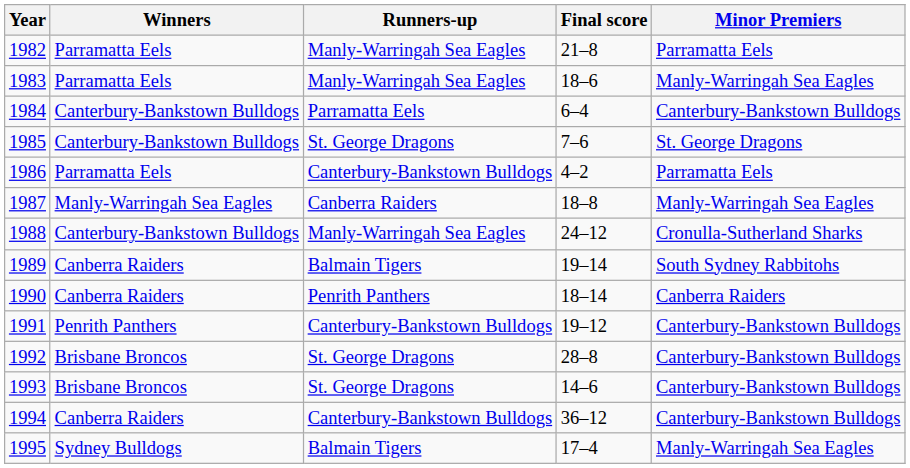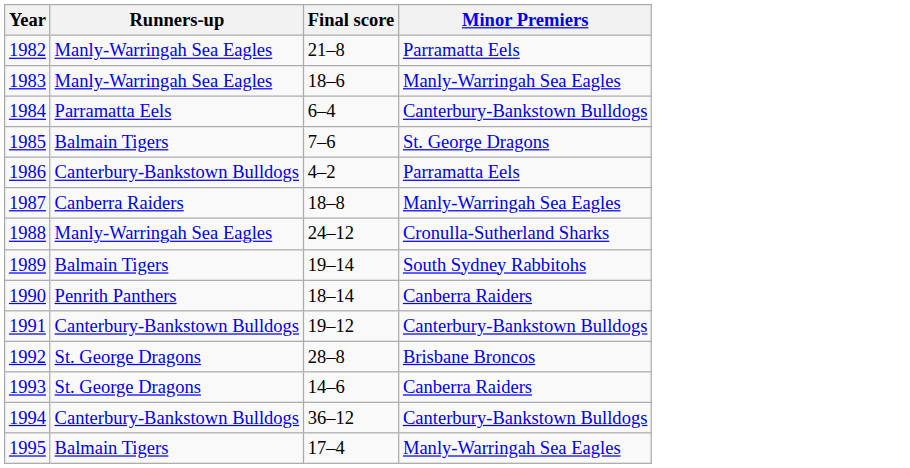 <table class="wikitable" style="font-size: 95%;">
 <tr>
 <th>Year</th>
-<th>Winners</th>
 <th>Runners-up</th>
 <th>Final score</th>
 <th><a href='#'>Minor Premiers</a></th>
 </tr>
 <tr>
 <td><a href='#'>1982</a></td>
-<td> <a href='#'>Parramatta Eels</a></td>
 <td> <a href='#'>Manly-Warringah Sea Eagles</a></td>
 <td>21–8</td>
 <td> <a href='#'>Parramatta Eels</a></td>
 </tr>
 <tr>
 <td><a href='#'>1983</a></td>
-<td> <a href='#'>Parramatta Eels</a></td>
 <td> <a href='#'>Manly-Warringah Sea Eagles</a></td>
 <td>18–6</td>
 <td> <a href='#'>Manly-Warringah Sea Eagles</a></td>
 </tr>
 <tr>
 <td><a href='#'>1984</a></td>
-<td> <a href='#'>Canterbury-Bankstown Bulldogs</a></td>
 <td> <a href='#'>Parramatta Eels</a></td>
 <td>6–4</td>
 <td> <a href='#'>Canterbury-Bankstown Bulldogs</a></td>
 </tr>
 <tr>
 <td><a href='#'>1985</a></td>
-<td> <a href='#'>Canterbury-Bankstown Bulldogs</a></td>
-<td> <a href='#'>St. George Dragons</a></td>
+<td> <a href='#'>Balmain Tigers</a></td>
 <td>7–6</td>
 <td> <a href='#'>St. George Dragons</a></td>
 </tr>
 <tr>
 <td><a href='#'>1986</a></td>
-<td> <a href='#'>Parramatta Eels</a></td>
 <td> <a href='#'>Canterbury-Bankstown Bulldogs</a></td>
 <td>4–2</td>
 <td> <a href='#'>Parramatta Eels</a></td>
 </tr>
 <tr>
 <td><a href='#'>1987</a></td>
-<td> <a href='#'>Manly-Warringah Sea Eagles</a></td>
 <td> <a href='#'>Canberra Raiders</a></td>
 <td>18–8</td>
 <td> <a href='#'>Manly-Warringah Sea Eagles</a></td>
 </tr>
 <tr>
 <td><a href='#'>1988</a></td>
-<td> <a href='#'>Canterbury-Bankstown Bulldogs</a></td>
 <td> <a href='#'>Manly-Warringah Sea Eagles</a></td>
 <td>24–12</td>
 <td> <a href='#'>Cronulla-Sutherland Sharks</a></td>
 </tr>
 <tr>
 <td><a href='#'>1989</a></td>
-<td> <a href='#'>Canberra Raiders</a></td>
 <td> <a href='#'>Balmain Tigers</a></td>
 <td>19–14</td>
 <td> <a href='#'>South Sydney Rabbitohs</a></td>
 </tr>
 <tr>
 <td><a href='#'>1990</a></td>
-<td> <a href='#'>Canberra Raiders</a></td>
 <td> <a href='#'>Penrith Panthers</a></td>
 <td>18–14</td>
 <td> <a href='#'>Canberra Raiders</a></td>
 </tr>
 <tr>
 <td><a href='#'>1991</a></td>
-<td> <a href='#'>Penrith Panthers</a></td>
 <td> <a href='#'>Canterbury-Bankstown Bulldogs</a></td>
 <td>19–12</td>
 <td> <a href='#'>Canterbury-Bankstown Bulldogs</a></td>
 </tr>
 <tr>
 <td><a href='#'>1992</a></td>
-<td> <a href='#'>Brisbane Broncos</a></td>
 <td> <a href='#'>St. George Dragons</a></td>
 <td>28–8</td>
-<td> <a href='#'>Canterbury-Bankstown Bulldogs</a></td>
+<td> <a href='#'>Brisbane Broncos</a></td>
 </tr>
 <tr>
 <td><a href='#'>1993</a></td>
-<td> <a href='#'>Brisbane Broncos</a></td>
 <td> <a href='#'>St. George Dragons</a></td>
 <td>14–6</td>
-<td> <a href='#'>Canterbury-Bankstown Bulldogs</a></td>
+<td> <a href='#'>Canberra Raiders</a></td>
 </tr>
 <tr>
 <td><a href='#'>1994</a></td>
-<td> <a href='#'>Canberra Raiders</a></td>
 <td> <a href='#'>Canterbury-Bankstown Bulldogs</a></td>
 <td>36–12</td>
 <td> <a href='#'>Canterbury-Bankstown Bulldogs</a></td>
 </tr>
 <tr>
 <td><a href='#'>1995</a></td>
-<td> <a href='#'>Sydney Bulldogs</a></td>
 <td> <a href='#'>Balmain Tigers</a></td>
 <td>17–4</td>
 <td> <a href='#'>Manly-Warringah Sea Eagles</a></td>
 </tr>
 </table>
